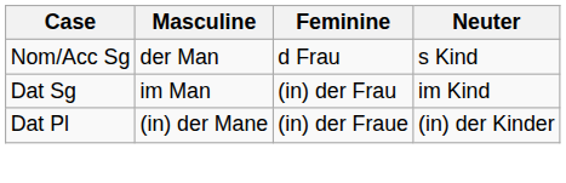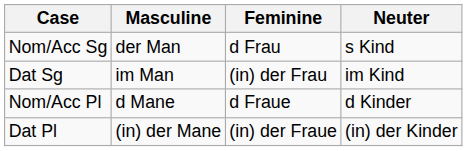 <table class="wikitable" border="1">
 <tr>
 <th>Case</th>
 <th>Masculine</th>
 <th>Feminine</th>
 <th>Neuter</th>
 </tr>
 <tr>
 <td>Nom/Acc Sg</td>
 <td>der Man</td>
 <td>d Frau</td>
 <td>s Kind</td>
 </tr>
 <tr>
 <td>Dat Sg</td>
 <td>im Man</td>
 <td>(in) der Frau</td>
 <td>im Kind</td>
 </tr>
 <tr>
+<td>Nom/Acc Pl</td>
+<td>d Mane</td>
+<td>d Fraue</td>
+<td>d Kinder</td>
+</tr>
+<tr>
 <td>Dat Pl</td>
 <td>(in) der Mane</td>
 <td>(in) der Fraue</td>
 <td>(in) der Kinder</td>
 </tr>
 </table>
